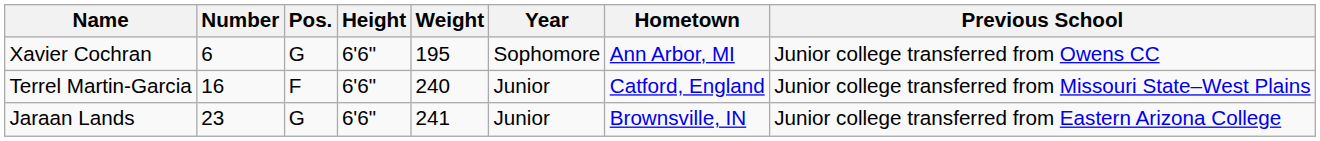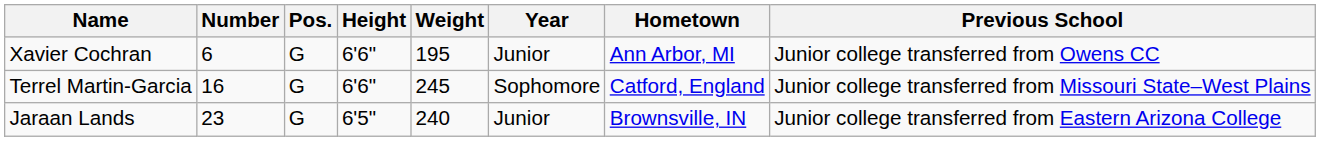 <table class="wikitable sortable" border="1">
 <tr>
 <th>Name</th>
 <th>Number</th>
 <th>Pos.</th>
 <th>Height</th>
 <th>Weight</th>
 <th>Year</th>
 <th>Hometown</th>
 <th class="unsortable">Previous School</th>
 </tr>
 <tr>
 <td>Xavier Cochran</td>
 <td>6</td>
 <td>G</td>
 <td>6'6"</td>
 <td>195</td>
-<td>Sophomore</td>
+<td>Junior</td>
 <td><a href='#'>Ann Arbor, MI</a></td>
 <td>Junior college transferred from <a href='#'>Owens CC</a></td>
 </tr>
 <tr>
 <td>Terrel Martin-Garcia</td>
 <td>16</td>
-<td>F</td>
+<td>G</td>
 <td>6'6"</td>
-<td>240</td>
-<td>Junior</td>
+<td>245</td>
+<td>Sophomore</td>
 <td><a href='#'>Catford, England</a></td>
 <td>Junior college transferred from <a href='#'>Missouri State–West Plains</a></td>
 </tr>
 <tr>
 <td>Jaraan Lands</td>
 <td>23</td>
 <td>G</td>
-<td>6'6"</td>
-<td>241</td>
+<td>6'5"</td>
+<td>240</td>
 <td>Junior</td>
 <td><a href='#'>Brownsville, IN</a></td>
 <td>Junior college transferred from <a href='#'>Eastern Arizona College</a></td>
 </tr>
 </table>
